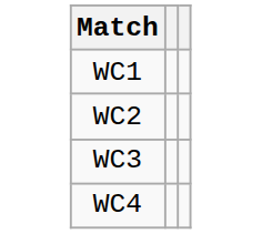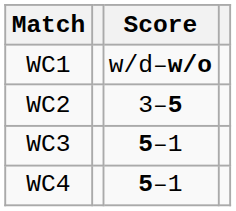 <table class="wikitable" style="font-size: 100%; margin: 1em auto 1em auto;">
 <tr>
 <th>Match</th>
 <th></th>
+<th>Score</th>
 <th></th>
 </tr>
 <tr>
 <td align="center">WC1</td>
 <td></td>
+<td align="center">w/d–<strong>w/o</strong></td>
 <td><strong></strong></td>
 </tr>
 <tr>
 <td align="center">WC2</td>
 <td></td>
+<td align="center">3–<strong>5</strong></td>
 <td><strong></strong></td>
 </tr>
 <tr>
 <td align="center">WC3</td>
 <td><strong></strong></td>
+<td align="center"><strong>5</strong>–1</td>
 <td></td>
 </tr>
 <tr>
 <td align="center">WC4</td>
 <td><strong></strong></td>
+<td align="center"><strong>5</strong>–1</td>
 <td></td>
 </tr>
 </table>
